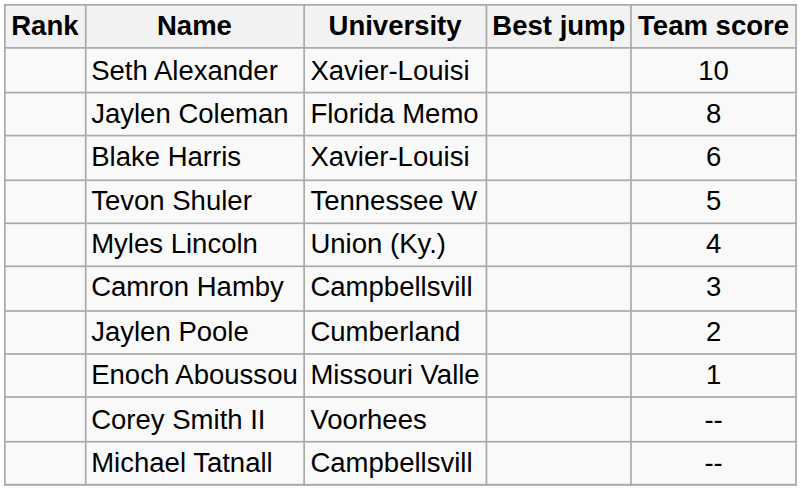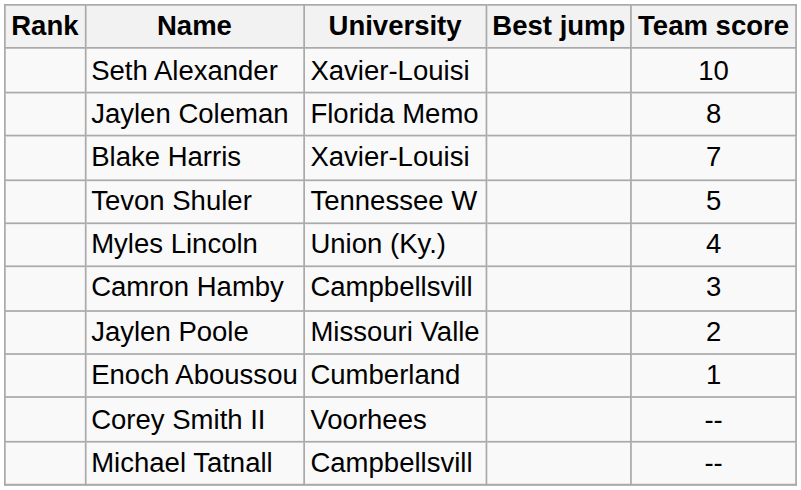 <table class="wikitable sortable" style="text-align:center">
 <tr>
 <th>Rank</th>
 <th>Name</th>
 <th>University</th>
 <th>Best jump</th>
 <th>Team score</th>
 </tr>
 <tr>
 <td></td>
 <td align=left>Seth Alexander</td>
 <td align="left">Xavier-Louisi</td>
 <td><strong></strong></td>
 <td>10</td>
 </tr>
 <tr>
 <td></td>
 <td align=left>Jaylen Coleman</td>
 <td align="left">Florida Memo</td>
 <td><strong></strong></td>
 <td>8</td>
 </tr>
 <tr>
 <td></td>
 <td align=left>Blake Harris</td>
 <td align="left">Xavier-Louisi</td>
 <td><strong></strong></td>
-<td>6</td>
+<td>7</td>
 </tr>
 <tr>
 <td></td>
 <td align=left>Tevon Shuler</td>
 <td align="left">Tennessee W</td>
 <td><strong></strong></td>
 <td>5</td>
 </tr>
 <tr>
 <td></td>
 <td align=left>Myles Lincoln</td>
 <td align="left">Union (Ky.)</td>
 <td><strong></strong></td>
 <td>4</td>
 </tr>
 <tr>
 <td></td>
 <td align=left>Camron Hamby</td>
 <td align="left">Campbellsvill</td>
 <td><strong></strong></td>
 <td>3</td>
 </tr>
 <tr>
 <td></td>
 <td align=left>Jaylen Poole</td>
-<td align="left">Cumberland</td>
+<td align="left">Missouri Valle</td>
 <td><strong></strong></td>
 <td>2</td>
 </tr>
 <tr>
 <td></td>
 <td align=left>Enoch Aboussou</td>
-<td align="left">Missouri Valle</td>
+<td align="left">Cumberland</td>
 <td><strong></strong></td>
 <td>1</td>
 </tr>
 <tr>
 <td></td>
 <td align=left>Corey Smith II</td>
 <td align="left">Voorhees</td>
 <td><strong></strong></td>
 <td>--</td>
 </tr>
 <tr>
 <td></td>
 <td align=left>Michael Tatnall</td>
 <td align="left">Campbellsvill</td>
 <td><strong></strong></td>
 <td>--</td>
 </tr>
 <tr>
 </tr>
 </table>
